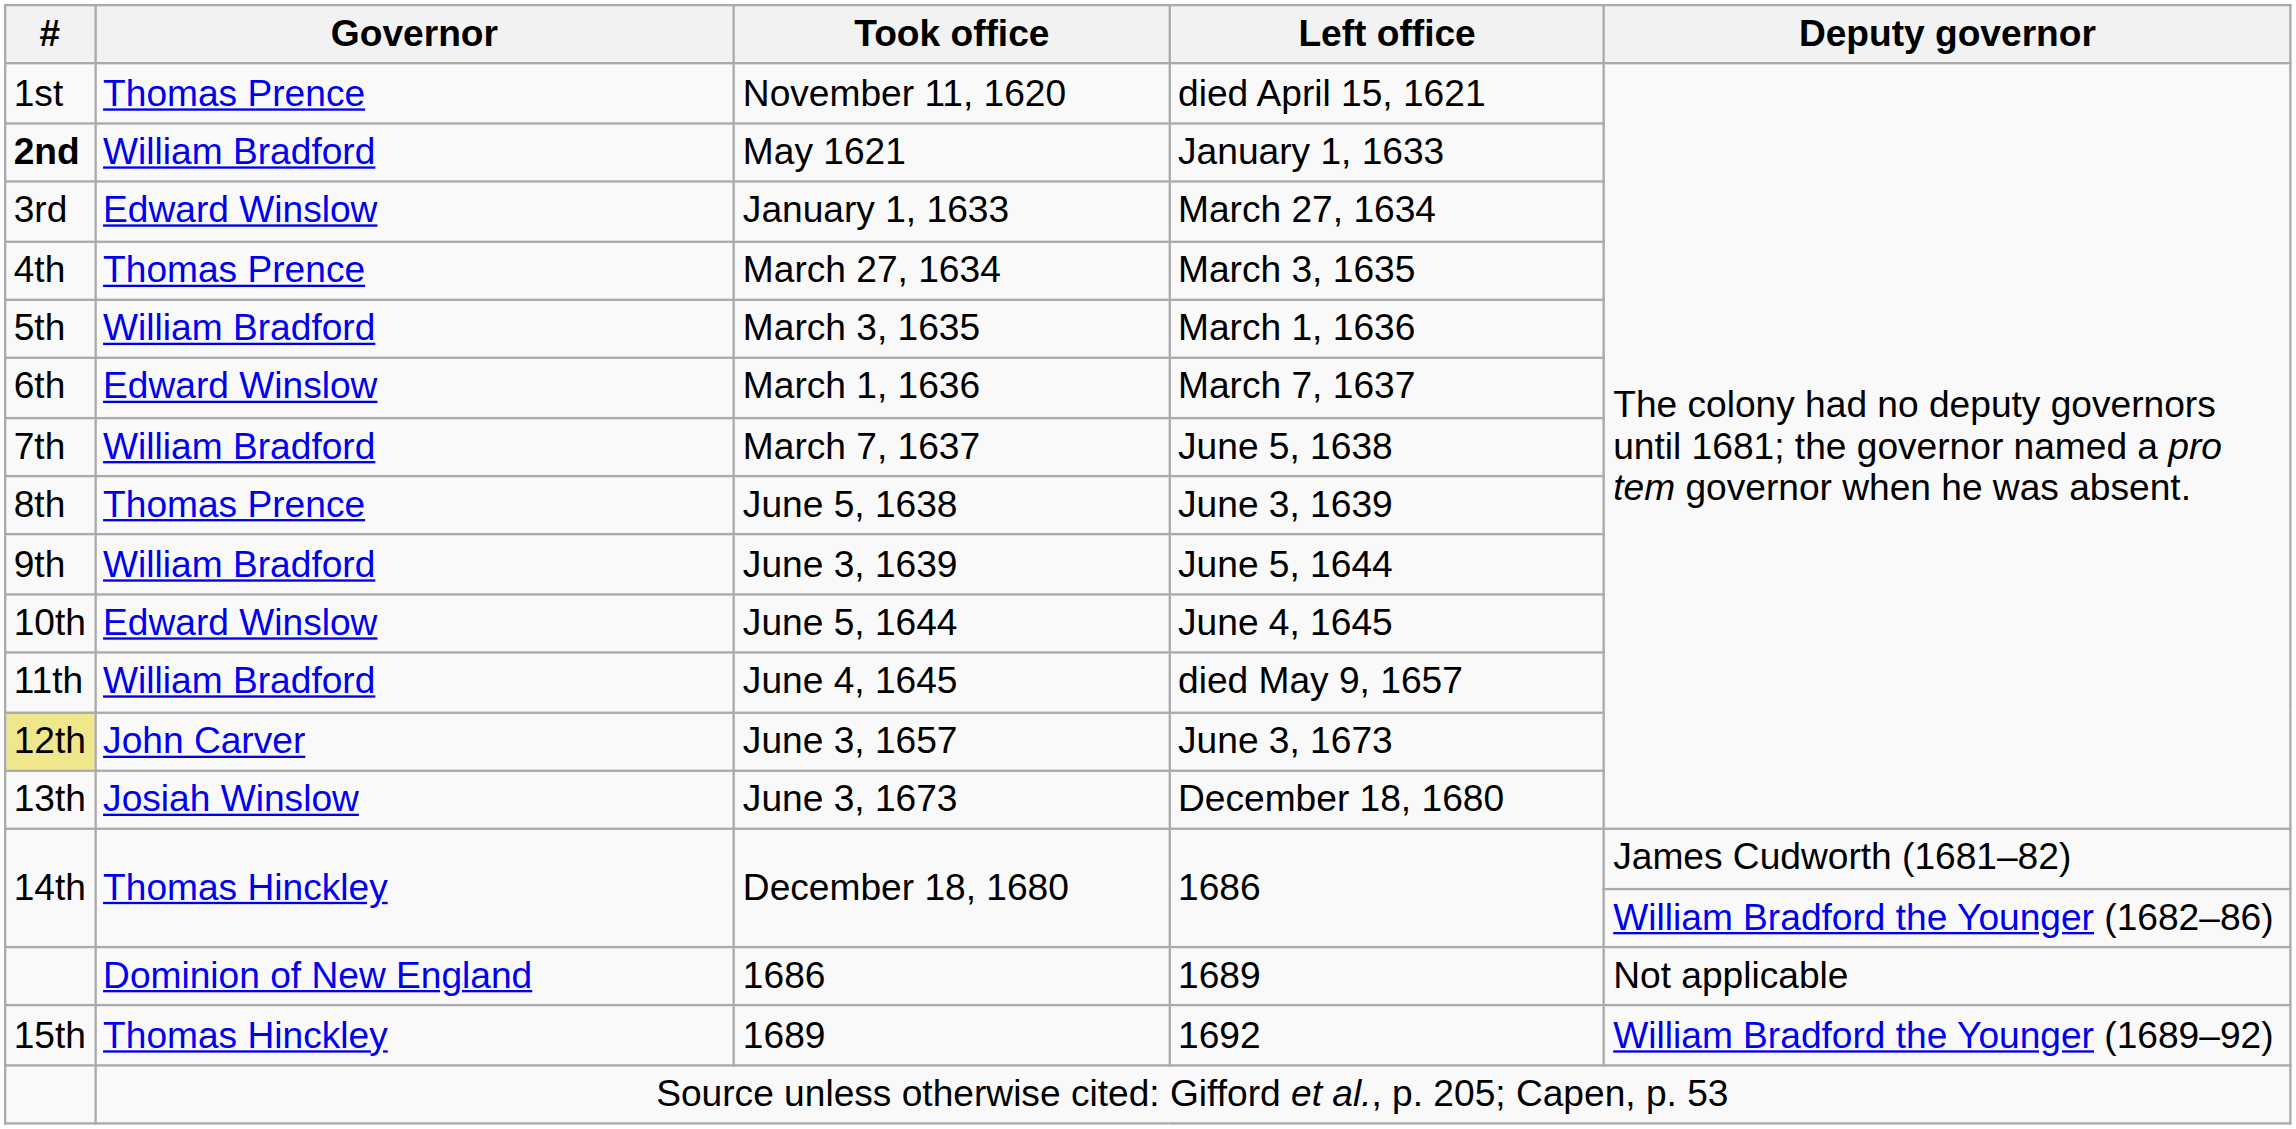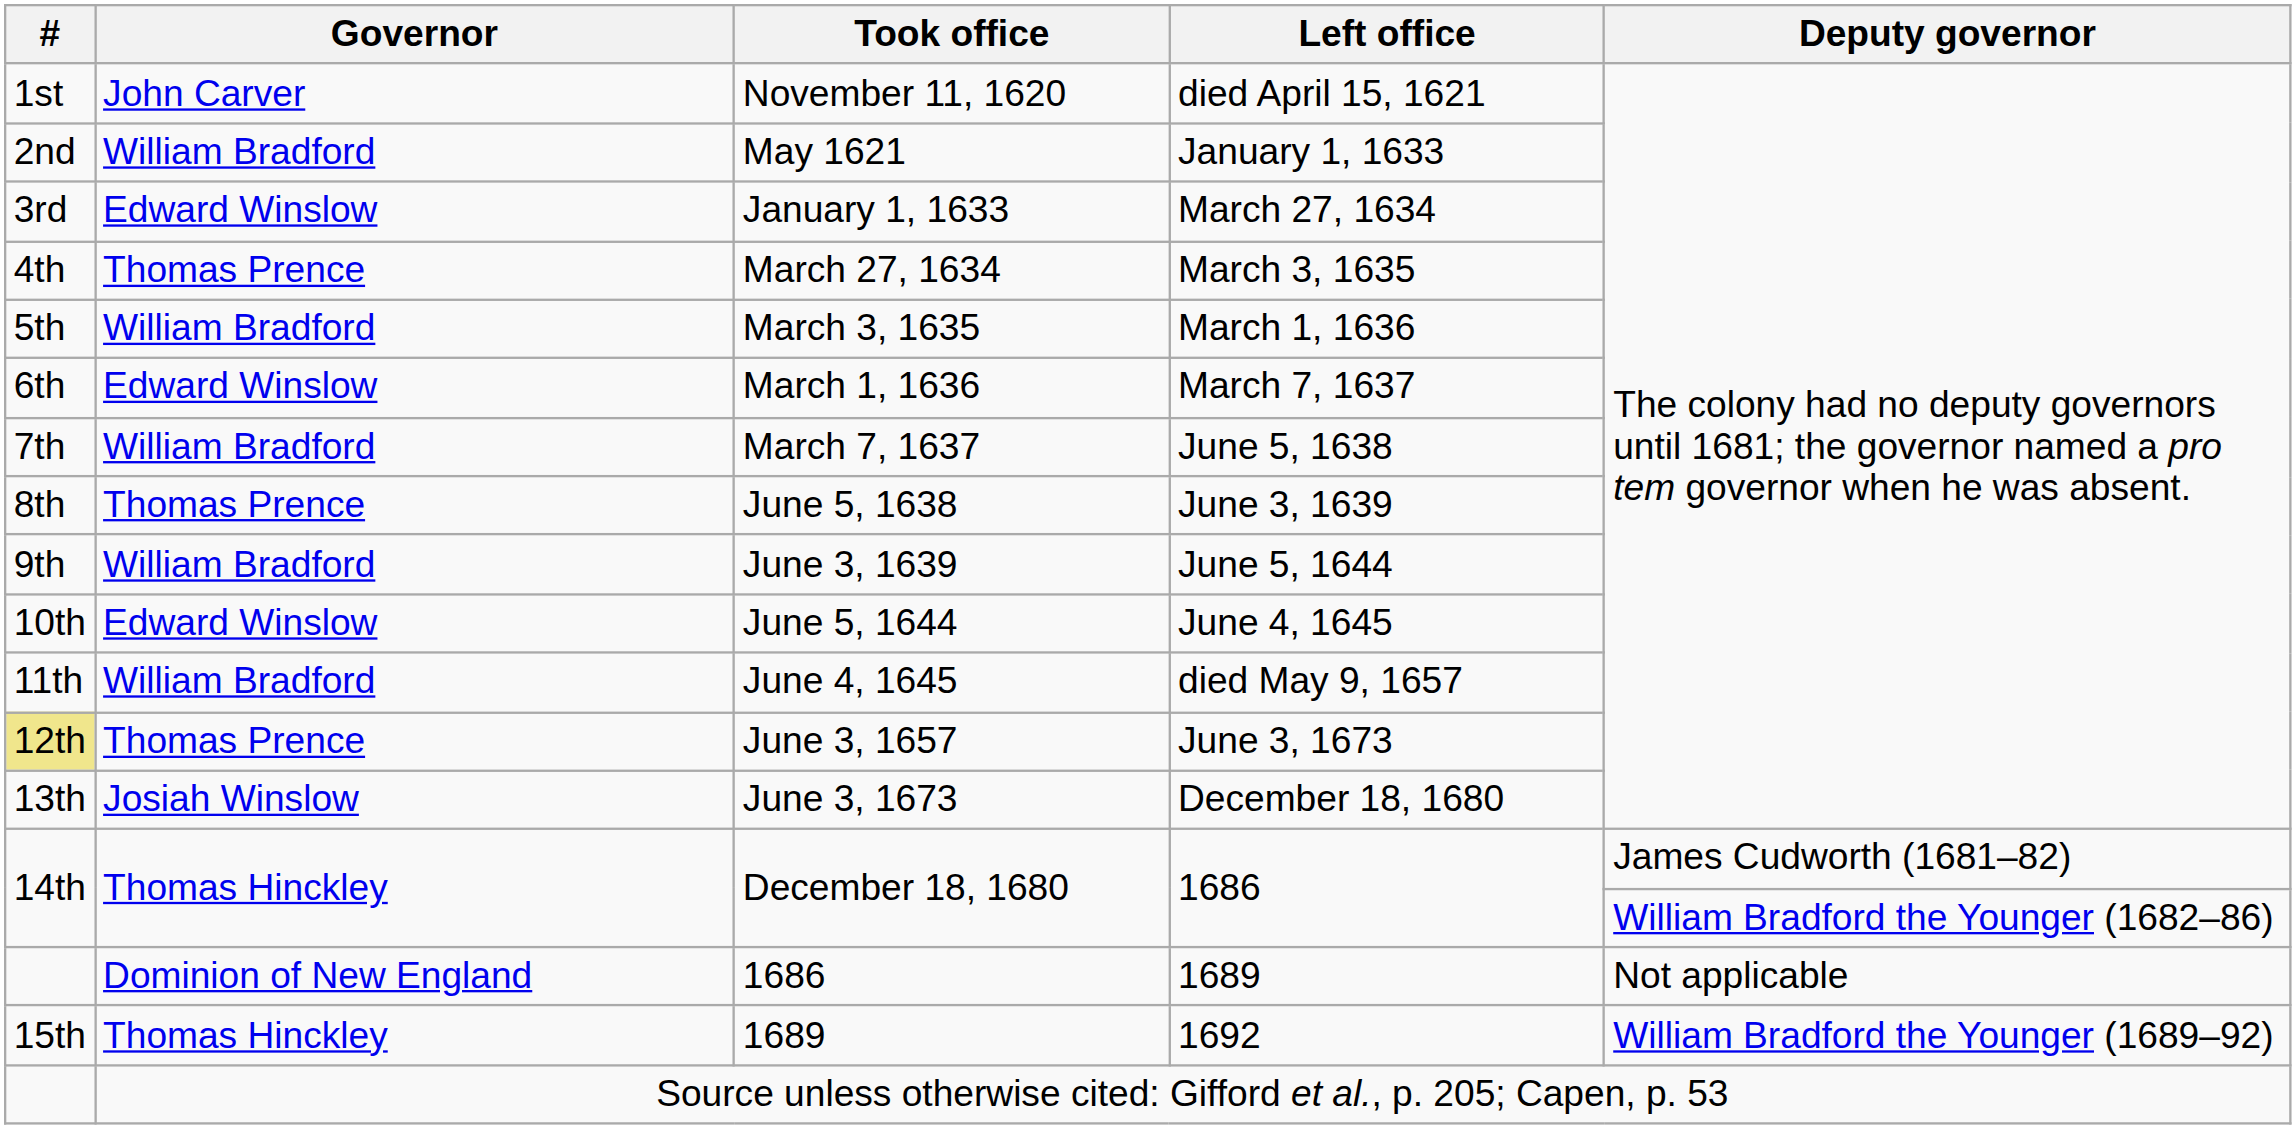 <table class=wikitable width=78%>
 <tr>
 <th scope="col" width=3%>#</th>
 <th scope="col" width=28%>Governor</th>
 <th scope="col">Took office</th>
 <th scope="col">Left office</th>
 <th scope="col" width=30%>Deputy governor</th>
 </tr>
 <tr>
 <td>1st</td>
-<td><a href='#'>Thomas Prence</a></td>
+<td><a href='#'>John Carver</a></td>
 <td>November 11, 1620</td>
 <td>died April 15, 1621</td>
 <td rowspan=13>The colony had no deputy governors until 1681; the governor named a <em>pro tem</em> governor when he was absent.</td>
 </tr>
 <tr>
-<td><strong>2nd</strong></td>
+<td>2nd</td>
 <td><a href='#'>William Bradford</a></td>
 <td>May 1621</td>
 <td>January 1, 1633</td>
 </tr>
 <tr>
 <td>3rd</td>
 <td><a href='#'>Edward Winslow</a></td>
 <td>January 1, 1633</td>
 <td>March 27, 1634</td>
 </tr>
 <tr>
 <td>4th</td>
 <td><a href='#'>Thomas Prence</a></td>
 <td>March 27, 1634</td>
 <td>March 3, 1635</td>
 </tr>
 <tr>
 <td>5th</td>
 <td><a href='#'>William Bradford</a></td>
 <td>March 3, 1635</td>
 <td>March 1, 1636</td>
 </tr>
 <tr>
 <td>6th</td>
 <td><a href='#'>Edward Winslow</a></td>
 <td>March 1, 1636</td>
 <td>March 7, 1637</td>
 </tr>
 <tr>
 <td>7th</td>
 <td><a href='#'>William Bradford</a></td>
 <td>March 7, 1637</td>
 <td>June 5, 1638</td>
 </tr>
 <tr>
 <td>8th</td>
 <td><a href='#'>Thomas Prence</a></td>
 <td>June 5, 1638</td>
 <td>June 3, 1639</td>
 </tr>
 <tr>
 <td>9th</td>
 <td><a href='#'>William Bradford</a></td>
 <td>June 3, 1639</td>
 <td>June 5, 1644</td>
 </tr>
 <tr>
 <td>10th</td>
 <td><a href='#'>Edward Winslow</a></td>
 <td>June 5, 1644</td>
 <td>June 4, 1645</td>
 </tr>
 <tr>
 <td>11th</td>
 <td><a href='#'>William Bradford</a></td>
 <td>June 4, 1645</td>
 <td>died May 9, 1657</td>
 </tr>
 <tr>
 <td style="background: khaki;">12th</td>
-<td><a href='#'>John Carver</a></td>
+<td><a href='#'>Thomas Prence</a></td>
 <td>June 3, 1657</td>
 <td>June 3, 1673</td>
 </tr>
 <tr>
 <td>13th</td>
 <td><a href='#'>Josiah Winslow</a></td>
 <td>June 3, 1673</td>
 <td>December 18, 1680</td>
 </tr>
 <tr>
 <td rowspan=2>14th</td>
 <td rowspan=2><a href='#'>Thomas Hinckley</a></td>
 <td rowspan=2>December 18, 1680</td>
 <td rowspan=2>1686</td>
 <td>James Cudworth (1681–82)</td>
 </tr>
 <tr>
 <td><a href='#'>William Bradford the Younger</a> (1682–86)</td>
 </tr>
 <tr>
 <td></td>
 <td><a href='#'>Dominion of New England</a></td>
 <td>1686</td>
 <td>1689</td>
 <td>Not applicable</td>
 </tr>
 <tr>
 <td>15th</td>
 <td><a href='#'>Thomas Hinckley</a></td>
 <td>1689</td>
 <td>1692</td>
 <td><a href='#'>William Bradford the Younger</a> (1689–92)</td>
 </tr>
 <tr>
 <td></td>
 <td colspan=4 style="text-align: center">Source unless otherwise cited: Gifford <em>et al.</em>, p. 205; Capen, p. 53</td>
 </tr>
 </table>
